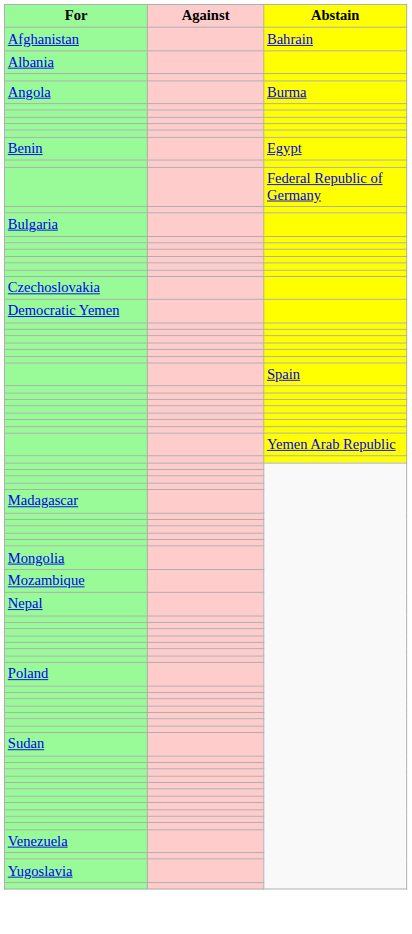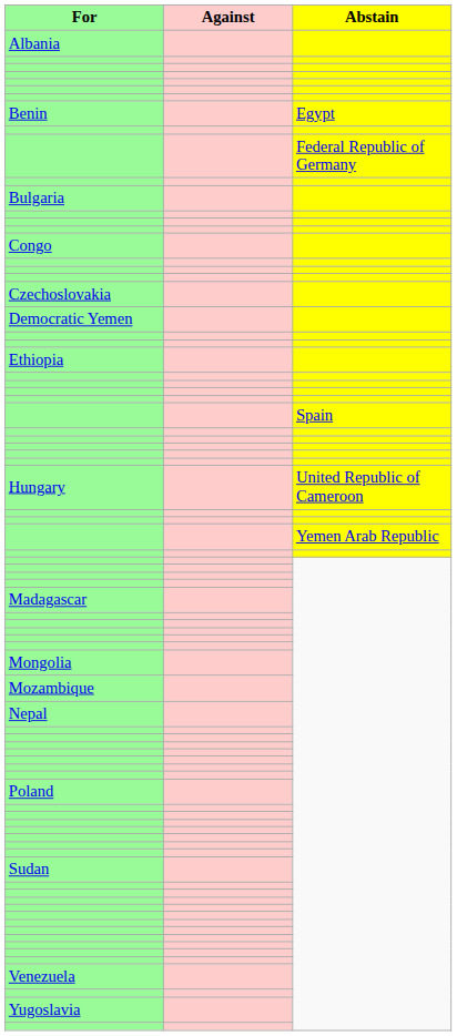 <table class="sortable wikitable">
 <tr>
 <td width="150" align="center" bgcolor="98FB98"><strong>For</strong></td>
 <td width="120" align="center" bgcolor="#ffcccc"><strong>Against</strong></td>
 <td width="150" align="center" bgcolor="#ffff00"><strong>Abstain</strong></td>
-</tr>
-<tr>
-<td bgcolor="98FB98"> <a href='#'>Afghanistan</a></td>
-<td bgcolor="#ffcccc"></td>
-<td bgcolor="#ffff00"> <a href='#'>Bahrain</a></td>
 </tr>
 <tr>
 <td bgcolor="98FB98"> <a href='#'>Albania</a></td>
 <td bgcolor="#ffcccc"></td>
 <td bgcolor="#ffff00"></td>
 </tr>
 <tr>
 <td bgcolor="98FB98"></td>
 <td bgcolor="#ffcccc"></td>
 <td bgcolor="#ffff00"></td>
-</tr>
-<tr>
-<td bgcolor="98FB98"> <a href='#'>Angola</a></td>
-<td bgcolor="#ffcccc"></td>
-<td bgcolor="#ffff00"> <a href='#'>Burma</a></td>
 </tr>
 <tr>
 <td bgcolor="98FB98"></td>
 <td bgcolor="#ffcccc"></td>
 <td bgcolor="#ffff00"></td>
 </tr>
 <tr>
 <td bgcolor="98FB98"></td>
 <td bgcolor="#ffcccc"></td>
 <td bgcolor="#ffff00"></td>
 </tr>
 <tr>
 <td bgcolor="98FB98"></td>
 <td bgcolor="#ffcccc"></td>
 <td bgcolor="#ffff00"></td>
 </tr>
 <tr>
 <td bgcolor="98FB98"></td>
 <td bgcolor="#ffcccc"></td>
 <td bgcolor="#ffff00"></td>
 </tr>
 <tr>
 <td bgcolor="98FB98"></td>
 <td bgcolor="#ffcccc"></td>
 <td bgcolor="#ffff00"></td>
 </tr>
 <tr>
 <td bgcolor="98FB98"> <a href='#'>Benin</a></td>
 <td bgcolor="#ffcccc"></td>
 <td bgcolor="#ffff00"> <a href='#'>Egypt</a></td>
 </tr>
 <tr>
 <td bgcolor="98FB98"></td>
 <td bgcolor="#ffcccc"></td>
 <td bgcolor="#ffff00"></td>
 </tr>
 <tr>
 <td bgcolor="98FB98"></td>
 <td bgcolor="#ffcccc"></td>
 <td bgcolor="#ffff00"> <a href='#'>Federal Republic of Germany</a></td>
 </tr>
 <tr>
 <td bgcolor="98FB98"></td>
 <td bgcolor="#ffcccc"></td>
 <td bgcolor="#ffff00"></td>
 </tr>
 <tr>
 <td bgcolor="98FB98"> <a href='#'>Bulgaria</a></td>
 <td bgcolor="#ffcccc"></td>
 <td bgcolor="#ffff00"></td>
 </tr>
 <tr>
 <td bgcolor="98FB98"></td>
 <td bgcolor="#ffcccc"></td>
 <td bgcolor="#ffff00"></td>
 </tr>
 <tr>
 <td bgcolor="98FB98"></td>
 <td bgcolor="#ffcccc"></td>
 <td bgcolor="#ffff00"></td>
 </tr>
 <tr>
 <td bgcolor="98FB98"></td>
 <td bgcolor="#ffcccc"></td>
 <td bgcolor="#ffff00"></td>
 </tr>
 <tr>
+<td bgcolor="98FB98"> <a href='#'>Congo</a></td>
+<td bgcolor="#ffcccc"></td>
+<td bgcolor="#ffff00"></td>
+</tr>
+<tr>
 <td bgcolor="98FB98"></td>
 <td bgcolor="#ffcccc"></td>
 <td bgcolor="#ffff00"></td>
 </tr>
 <tr>
 <td bgcolor="98FB98"></td>
 <td bgcolor="#ffcccc"></td>
 <td bgcolor="#ffff00"></td>
 </tr>
 <tr>
 <td bgcolor="98FB98"></td>
 <td bgcolor="#ffcccc"></td>
 <td bgcolor="#ffff00"></td>
 </tr>
 <tr>
 <td bgcolor="98FB98"> <a href='#'>Czechoslovakia</a></td>
 <td bgcolor="#ffcccc"></td>
 <td bgcolor="#ffff00"></td>
 </tr>
 <tr>
 <td bgcolor="98FB98"> <a href='#'>Democratic Yemen</a></td>
 <td bgcolor="#ffcccc"></td>
 <td bgcolor="#ffff00"></td>
 </tr>
 <tr>
 <td bgcolor="98FB98"></td>
 <td bgcolor="#ffcccc"></td>
 <td bgcolor="#ffff00"></td>
 </tr>
 <tr>
 <td bgcolor="98FB98"></td>
+<td bgcolor="#ffcccc"></td>
+<td bgcolor="#ffff00"></td>
+</tr>
+<tr>
+<td bgcolor="98FB98"> <a href='#'>Ethiopia</a></td>
 <td bgcolor="#ffcccc"></td>
 <td bgcolor="#ffff00"></td>
 </tr>
 <tr>
 <td bgcolor="98FB98"></td>
 <td bgcolor="#ffcccc"></td>
 <td bgcolor="#ffff00"></td>
 </tr>
 <tr>
 <td bgcolor="98FB98"></td>
 <td bgcolor="#ffcccc"></td>
 <td bgcolor="#ffff00"></td>
 </tr>
 <tr>
 <td bgcolor="98FB98"></td>
 <td bgcolor="#ffcccc"></td>
 <td bgcolor="#ffff00"></td>
 </tr>
 <tr>
 <td bgcolor="98FB98"></td>
 <td bgcolor="#ffcccc"></td>
 <td bgcolor="#ffff00"></td>
 </tr>
 <tr>
 <td bgcolor="98FB98"></td>
 <td bgcolor="#ffcccc"></td>
 <td bgcolor="#ffff00"> <a href='#'>Spain</a></td>
 </tr>
 <tr>
 <td bgcolor="98FB98"></td>
 <td bgcolor="#ffcccc"></td>
 <td bgcolor="#ffff00"></td>
 </tr>
 <tr>
 <td bgcolor="98FB98"></td>
 <td bgcolor="#ffcccc"></td>
 <td bgcolor="#ffff00"></td>
 </tr>
 <tr>
 <td bgcolor="98FB98"></td>
 <td bgcolor="#ffcccc"></td>
 <td bgcolor="#ffff00"></td>
 </tr>
 <tr>
 <td bgcolor="98FB98"></td>
 <td bgcolor="#ffcccc"></td>
 <td bgcolor="#ffff00"></td>
 </tr>
 <tr>
 <td bgcolor="98FB98"></td>
 <td bgcolor="#ffcccc"></td>
 <td bgcolor="#ffff00"></td>
+</tr>
+<tr>
+<td bgcolor="98FB98"> <a href='#'>Hungary</a></td>
+<td bgcolor="#ffcccc"></td>
+<td bgcolor="#ffff00"> <a href='#'>United Republic of Cameroon</a></td>
 </tr>
 <tr>
 <td bgcolor="98FB98"></td>
 <td bgcolor="#ffcccc"></td>
 <td bgcolor="#ffff00"></td>
 </tr>
 <tr>
 <td bgcolor="98FB98"></td>
 <td bgcolor="#ffcccc"></td>
 <td bgcolor="#ffff00"></td>
 </tr>
 <tr>
 <td bgcolor="98FB98"></td>
 <td bgcolor="#ffcccc"></td>
 <td bgcolor="#ffff00"> <a href='#'>Yemen Arab Republic</a></td>
 </tr>
 <tr>
 <td bgcolor="98FB98"></td>
 <td bgcolor="#ffcccc"></td>
 <td bgcolor="#ffff00"></td>
 </tr>
 <tr>
 <td bgcolor="98FB98"></td>
 <td bgcolor="#ffcccc"></td>
 </tr>
 <tr>
 <td bgcolor="98FB98"></td>
 <td bgcolor="#ffcccc"></td>
 </tr>
 <tr>
 <td bgcolor="98FB98"></td>
 <td bgcolor="#ffcccc"></td>
 </tr>
 <tr>
 <td bgcolor="98FB98"></td>
 <td bgcolor="#ffcccc"></td>
 </tr>
 <tr>
 <td bgcolor="98FB98"> <a href='#'>Madagascar</a></td>
 <td bgcolor="#ffcccc"></td>
 </tr>
 <tr>
 <td bgcolor="98FB98"></td>
 <td bgcolor="#ffcccc"></td>
 </tr>
 <tr>
 <td bgcolor="98FB98"></td>
 <td bgcolor="#ffcccc"></td>
 </tr>
 <tr>
 <td bgcolor="98FB98"></td>
 <td bgcolor="#ffcccc"></td>
 </tr>
 <tr>
 <td bgcolor="98FB98"></td>
 <td bgcolor="#ffcccc"></td>
 </tr>
 <tr>
 <td bgcolor="98FB98"></td>
 <td bgcolor="#ffcccc"></td>
 </tr>
 <tr>
 <td bgcolor="98FB98"> <a href='#'>Mongolia</a></td>
 <td bgcolor="#ffcccc"></td>
 </tr>
 <tr>
 <td bgcolor="98FB98"> <a href='#'>Mozambique</a></td>
 <td bgcolor="#ffcccc"></td>
 </tr>
 <tr>
 <td bgcolor="98FB98"> <a href='#'>Nepal</a></td>
 <td bgcolor="#ffcccc"></td>
 </tr>
 <tr>
 <td bgcolor="98FB98"></td>
 <td bgcolor="#ffcccc"></td>
 </tr>
 <tr>
 <td bgcolor="98FB98"></td>
 <td bgcolor="#ffcccc"></td>
 </tr>
 <tr>
 <td bgcolor="98FB98"></td>
 <td bgcolor="#ffcccc"></td>
 </tr>
 <tr>
 <td bgcolor="98FB98"></td>
 <td bgcolor="#ffcccc"></td>
 </tr>
 <tr>
 <td bgcolor="98FB98"></td>
 <td bgcolor="#ffcccc"></td>
 </tr>
 <tr>
 <td bgcolor="98FB98"></td>
 <td bgcolor="#ffcccc"></td>
 </tr>
 <tr>
 <td bgcolor="98FB98"></td>
 <td bgcolor="#ffcccc"></td>
 </tr>
 <tr>
 <td bgcolor="98FB98"> <a href='#'>Poland</a></td>
 <td bgcolor="#ffcccc"></td>
 </tr>
 <tr>
 <td bgcolor="98FB98"></td>
 <td bgcolor="#ffcccc"></td>
 </tr>
 <tr>
 <td bgcolor="98FB98"></td>
 <td bgcolor="#ffcccc"></td>
 </tr>
 <tr>
 <td bgcolor="98FB98"></td>
 <td bgcolor="#ffcccc"></td>
 </tr>
 <tr>
 <td bgcolor="98FB98"></td>
 <td bgcolor="#ffcccc"></td>
 </tr>
 <tr>
 <td bgcolor="98FB98"></td>
 <td bgcolor="#ffcccc"></td>
 </tr>
 <tr>
 <td bgcolor="98FB98"></td>
 <td bgcolor="#ffcccc"></td>
 </tr>
 <tr>
 <td bgcolor="98FB98"></td>
 <td bgcolor="#ffcccc"></td>
 </tr>
 <tr>
 <td bgcolor="98FB98"> <a href='#'>Sudan</a></td>
 <td bgcolor="#ffcccc"></td>
 </tr>
 <tr>
 <td bgcolor="98FB98"></td>
 <td bgcolor="#ffcccc"></td>
 </tr>
 <tr>
 <td bgcolor="98FB98"></td>
 <td bgcolor="#ffcccc"></td>
 </tr>
 <tr>
 <td bgcolor="98FB98"></td>
 <td bgcolor="#ffcccc"></td>
 </tr>
 <tr>
 <td bgcolor="98FB98"></td>
 <td bgcolor="#ffcccc"></td>
 </tr>
 <tr>
 <td bgcolor="98FB98"></td>
 <td bgcolor="#ffcccc"></td>
 </tr>
 <tr>
 <td bgcolor="98FB98"></td>
 <td bgcolor="#ffcccc"></td>
 </tr>
 <tr>
 <td bgcolor="98FB98"></td>
 <td bgcolor="#ffcccc"></td>
 </tr>
 <tr>
 <td bgcolor="98FB98"></td>
 <td bgcolor="#ffcccc"></td>
 </tr>
 <tr>
 <td bgcolor="98FB98"></td>
 <td bgcolor="#ffcccc"></td>
 </tr>
 <tr>
 <td bgcolor="98FB98"></td>
 <td bgcolor="#ffcccc"></td>
 </tr>
 <tr>
 <td bgcolor="98FB98"></td>
 <td bgcolor="#ffcccc"></td>
 </tr>
 <tr>
 <td bgcolor="98FB98"> <a href='#'>Venezuela</a></td>
 <td bgcolor="#ffcccc"></td>
 </tr>
 <tr>
 <td bgcolor="98FB98"></td>
 <td bgcolor="#ffcccc"></td>
 </tr>
 <tr>
 <td bgcolor="98FB98"> <a href='#'>Yugoslavia</a></td>
 <td bgcolor="#ffcccc"></td>
 </tr>
 <tr>
 <td bgcolor="98FB98"></td>
 <td bgcolor="#ffcccc"></td>
 </tr>
 </table>
